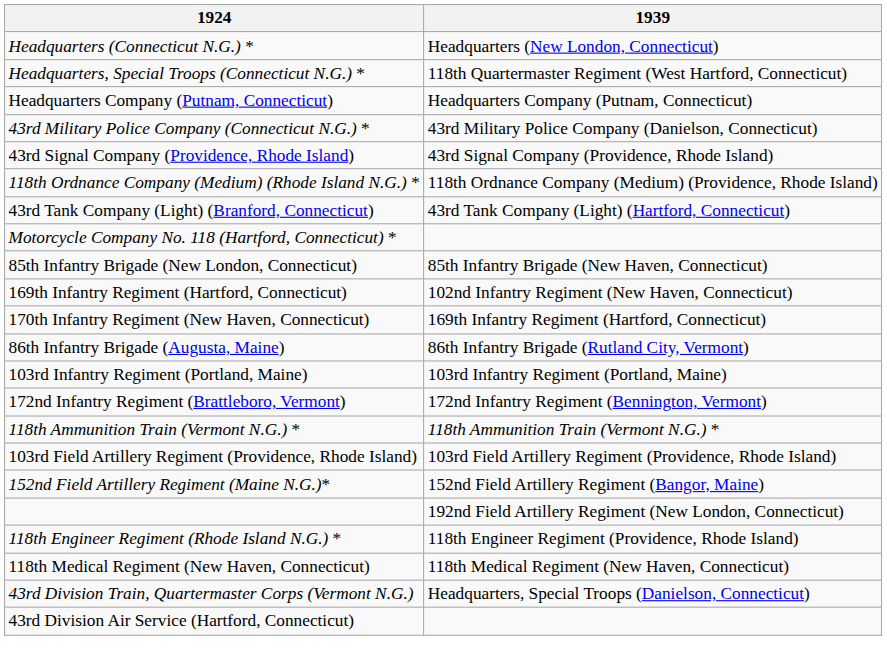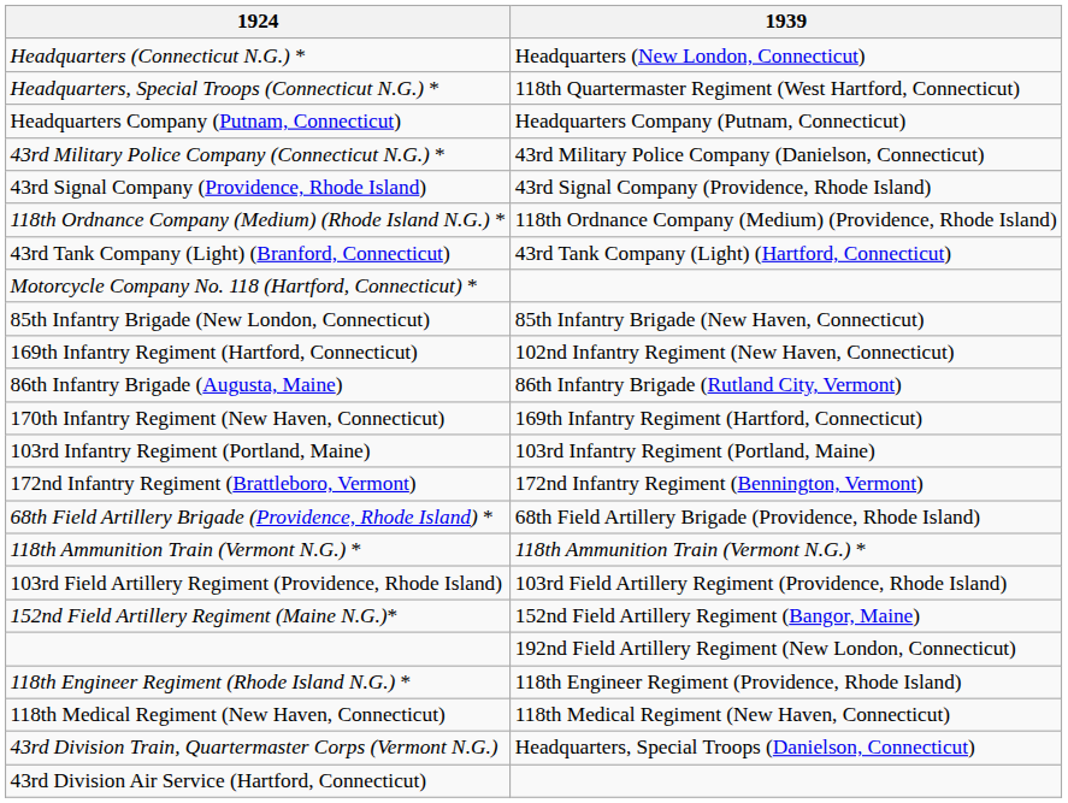 <table class="wikitable">
 <tr>
 <th>1924</th>
 <th>1939</th>
 </tr>
 <tr>
 <td><em>Headquarters (Connecticut N.G.)</em> *</td>
 <td>Headquarters (<a href='#'>New London, Connecticut</a>)</td>
 </tr>
 <tr>
 <td><em>Headquarters, Special Troops (Connecticut N.G.)</em> *</td>
 <td>118th Quartermaster Regiment (West Hartford, Connecticut)</td>
 </tr>
 <tr>
 <td>Headquarters Company (<a href='#'>Putnam, Connecticut</a>)</td>
 <td>Headquarters Company (Putnam, Connecticut)</td>
 </tr>
 <tr>
 <td><em>43rd Military Police Company (Connecticut N.G.)</em> *</td>
 <td>43rd Military Police Company (Danielson, Connecticut)</td>
 </tr>
 <tr>
 <td>43rd Signal Company (<a href='#'>Providence, Rhode Island</a>)</td>
 <td>43rd Signal Company (Providence, Rhode Island)</td>
 </tr>
 <tr>
 <td><em>118th Ordnance Company (Medium) (Rhode Island N.G.)</em> *</td>
 <td>118th Ordnance Company (Medium) (Providence, Rhode Island)</td>
 </tr>
 <tr>
 <td>43rd Tank Company (Light) (<a href='#'>Branford, Connecticut</a>)</td>
 <td>43rd Tank Company (Light) (<a href='#'>Hartford, Connecticut</a>)</td>
 </tr>
 <tr>
 <td><em>Motorcycle Company No. 118 (Hartford, Connecticut)</em> *</td>
 <td></td>
 </tr>
 <tr>
 <td>85th Infantry Brigade (New London, Connecticut)</td>
 <td>85th Infantry Brigade (New Haven, Connecticut)</td>
 </tr>
 <tr>
 <td>169th Infantry Regiment (Hartford, Connecticut)</td>
 <td>102nd Infantry Regiment (New Haven, Connecticut)</td>
 </tr>
 <tr>
+<td>86th Infantry Brigade (<a href='#'>Augusta, Maine</a>)</td>
+<td>86th Infantry Brigade (<a href='#'>Rutland City, Vermont</a>)</td>
+</tr>
+<tr>
 <td>170th Infantry Regiment (New Haven, Connecticut)</td>
 <td>169th Infantry Regiment (Hartford, Connecticut)</td>
-</tr>
-<tr>
-<td>86th Infantry Brigade (<a href='#'>Augusta, Maine</a>)</td>
-<td>86th Infantry Brigade (<a href='#'>Rutland City, Vermont</a>)</td>
 </tr>
 <tr>
 <td>103rd Infantry Regiment (Portland, Maine)</td>
 <td>103rd Infantry Regiment (Portland, Maine)</td>
 </tr>
 <tr>
 <td>172nd Infantry Regiment (<a href='#'>Brattleboro, Vermont</a>)</td>
 <td>172nd Infantry Regiment (<a href='#'>Bennington, Vermont</a>)</td>
+</tr>
+<tr>
+<td><em>68th Field Artillery Brigade (<a href='#'>Providence, Rhode Island</a>)</em> *</td>
+<td>68th Field Artillery Brigade (Providence, Rhode Island)</td>
 </tr>
 <tr>
 <td><em>118th Ammunition Train (Vermont N.G.)</em> *</td>
 <td><em>118th Ammunition Train (Vermont N.G.)</em> *</td>
 </tr>
 <tr>
 <td>103rd Field Artillery Regiment (Providence, Rhode Island)</td>
 <td>103rd Field Artillery Regiment (Providence, Rhode Island)</td>
 </tr>
 <tr>
 <td><em>152nd Field Artillery Regiment (Maine N.G.)</em>*</td>
 <td>152nd Field Artillery Regiment (<a href='#'>Bangor, Maine</a>)</td>
 </tr>
 <tr>
 <td></td>
 <td>192nd Field Artillery Regiment (New London, Connecticut)</td>
 </tr>
 <tr>
 <td><em>118th Engineer Regiment (Rhode Island N.G.)</em> *</td>
 <td>118th Engineer Regiment (Providence, Rhode Island)</td>
 </tr>
 <tr>
 <td>118th Medical Regiment (New Haven, Connecticut)</td>
 <td>118th Medical Regiment (New Haven, Connecticut)</td>
 </tr>
 <tr>
 <td><em>43rd Division Train, Quartermaster Corps (Vermont N.G.)</em></td>
 <td>Headquarters, Special Troops (<a href='#'>Danielson, Connecticut</a>)</td>
 </tr>
 <tr>
 <td>43rd Division Air Service (Hartford, Connecticut)</td>
 <td></td>
 </tr>
 </table>
